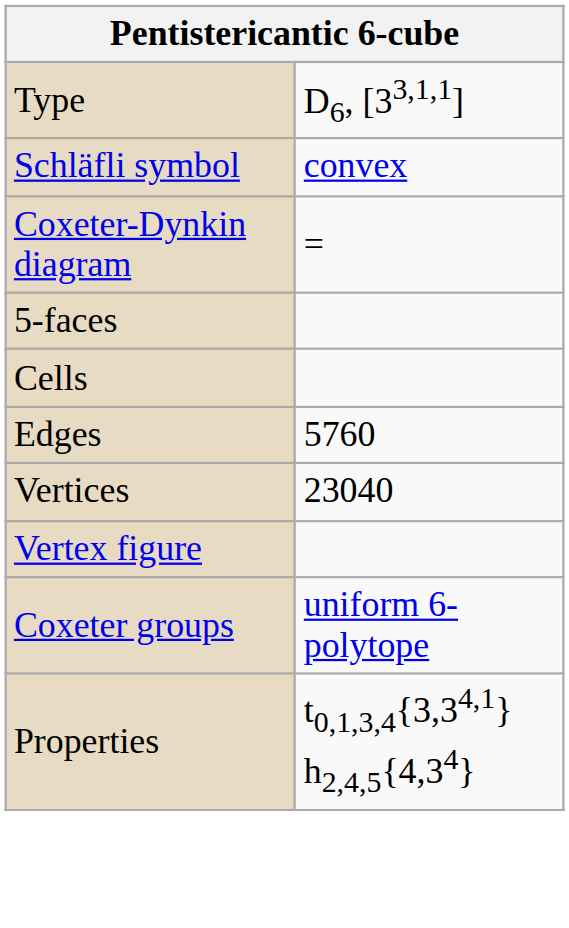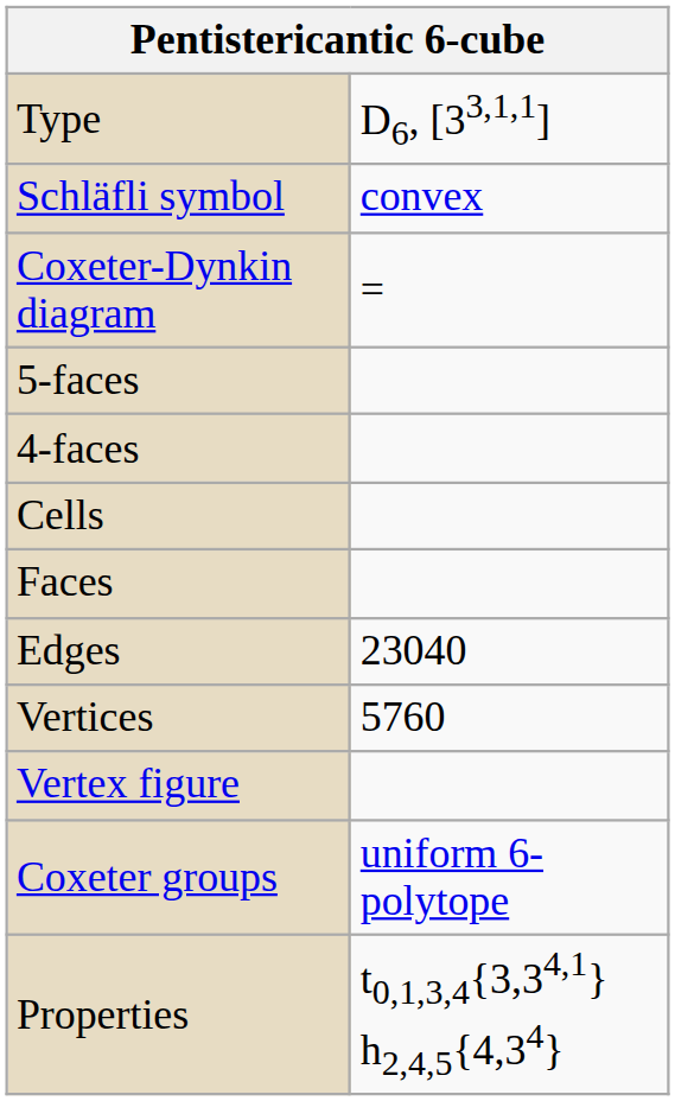 <table class="wikitable" align="right" style="margin-left:10px" width="250">
 <tr>
 <th bgcolor=#e7dcc3 colspan=2>Pentistericantic 6-cube</th>
 </tr>
 <tr>
 <td bgcolor=#e7dcc3>Type</td>
 <td>D<sub>6</sub>, [3<sup>3,1,1</sup>]</td>
 </tr>
 <tr>
 <td bgcolor=#e7dcc3><a href='#'>Schläfli symbol</a></td>
 <td><a href='#'>convex</a></td>
 </tr>
 <tr>
 <td bgcolor=#e7dcc3><a href='#'>Coxeter-Dynkin diagram</a></td>
 <td> = </td>
 </tr>
 <tr>
 <td bgcolor=#e7dcc3>5-faces</td>
 <td></td>
 </tr>
 <tr>
+<td bgcolor=#e7dcc3>4-faces</td>
+<td></td>
+</tr>
+<tr>
 <td bgcolor=#e7dcc3>Cells</td>
 <td></td>
 </tr>
 <tr>
+<td bgcolor=#e7dcc3>Faces</td>
+<td></td>
+</tr>
+<tr>
 <td bgcolor=#e7dcc3>Edges</td>
-<td>5760</td>
+<td>23040</td>
 </tr>
 <tr>
 <td bgcolor=#e7dcc3>Vertices</td>
-<td>23040</td>
+<td>5760</td>
 </tr>
 <tr>
 <td bgcolor=#e7dcc3><a href='#'>Vertex figure</a></td>
 <td></td>
 </tr>
 <tr>
 <td bgcolor=#e7dcc3><a href='#'>Coxeter groups</a></td>
 <td><a href='#'>uniform 6-polytope</a></td>
 </tr>
 <tr>
 <td bgcolor=#e7dcc3>Properties</td>
 <td>t<sub>0,1,3,4</sub>{3,3<sup>4,1</sup>}<br>h<sub>2,4,5</sub>{4,3<sup>4</sup>}</td>
 </tr>
 </table>
